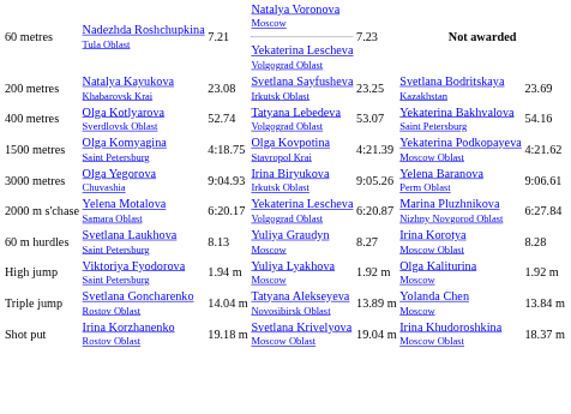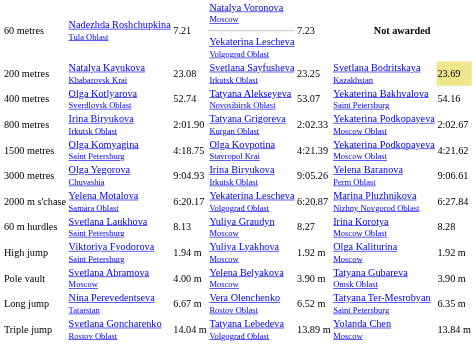 <table>
 <tr>
 <td>60 metres</td>
 <td><a href='#'>Nadezhda Roshchupkina</a><br><small><a href='#'>Tula Oblast</a></small></td>
 <td>7.21</td>
 <td><a href='#'>Natalya Voronova</a><br><small><a href='#'>Moscow</a></small><hr><a href='#'>Yekaterina Lescheva</a><br><small><a href='#'>Volgograd Oblast</a></small></td>
 <td>7.23</td>
 <th colspan=2>Not awarded</th>
 </tr>
 <tr>
 <td>200 metres</td>
 <td><a href='#'>Natalya Kayukova</a><br><small><a href='#'>Khabarovsk Krai</a></small></td>
 <td>23.08</td>
 <td><a href='#'>Svetlana Sayfusheva</a><br><small><a href='#'>Irkutsk Oblast</a></small></td>
 <td>23.25</td>
 <td><a href='#'>Svetlana Bodritskaya</a><br><small><a href='#'>Kazakhstan</a></small></td>
-<td>23.69</td>
+<td style="background: khaki;">23.69</td>
 </tr>
 <tr>
 <td>400 metres</td>
 <td><a href='#'>Olga Kotlyarova</a><br><small><a href='#'>Sverdlovsk Oblast</a></small></td>
 <td>52.74</td>
-<td><a href='#'>Tatyana Lebedeva</a><br><small><a href='#'>Volgograd Oblast</a></small></td>
+<td><a href='#'>Tatyana Alekseyeva</a><br><small><a href='#'>Novosibirsk Oblast</a></small></td>
 <td>53.07</td>
 <td><a href='#'>Yekaterina Bakhvalova</a><br><small><a href='#'>Saint Petersburg</a></small></td>
 <td>54.16</td>
+</tr>
+<tr>
+<td>800 metres</td>
+<td><a href='#'>Irina Biryukova</a><br><small><a href='#'>Irkutsk Oblast</a></small></td>
+<td>2:01.90</td>
+<td><a href='#'>Tatyana Grigoreva</a><br><small><a href='#'>Kurgan Oblast</a></small></td>
+<td>2:02.33</td>
+<td><a href='#'>Yekaterina Podkopayeva</a><br><small><a href='#'>Moscow Oblast</a></small></td>
+<td>2:02.67</td>
 </tr>
 <tr>
 <td>1500 metres</td>
 <td><a href='#'>Olga Komyagina</a><br><small><a href='#'>Saint Petersburg</a></small></td>
 <td>4:18.75</td>
 <td><a href='#'>Olga Kovpotina</a><br><small><a href='#'>Stavropol Krai</a></small></td>
 <td>4:21.39</td>
 <td><a href='#'>Yekaterina Podkopayeva</a><br><small><a href='#'>Moscow Oblast</a></small></td>
 <td>4:21.62</td>
 </tr>
 <tr>
 <td>3000 metres</td>
 <td><a href='#'>Olga Yegorova</a><br><small><a href='#'>Chuvashia</a></small></td>
 <td>9:04.93</td>
 <td><a href='#'>Irina Biryukova</a><br><small><a href='#'>Irkutsk Oblast</a></small></td>
 <td>9:05.26</td>
 <td><a href='#'>Yelena Baranova</a><br><small><a href='#'>Perm Oblast</a></small></td>
 <td>9:06.61</td>
 </tr>
 <tr>
 <td>2000 m s'chase</td>
 <td><a href='#'>Yelena Motalova</a><br><small><a href='#'>Samara Oblast</a></small></td>
 <td>6:20.17</td>
 <td><a href='#'>Yekaterina Lescheva</a><br><small><a href='#'>Volgograd Oblast</a></small></td>
 <td>6:20.87</td>
 <td><a href='#'>Marina Pluzhnikova</a><br><small><a href='#'>Nizhny Novgorod Oblast</a></small></td>
 <td>6:27.84</td>
 </tr>
 <tr>
 <td>60 m hurdles</td>
 <td><a href='#'>Svetlana Laukhova</a><br><small><a href='#'>Saint Petersburg</a></small></td>
 <td>8.13</td>
 <td><a href='#'>Yuliya Graudyn</a><br><small><a href='#'>Moscow</a></small></td>
 <td>8.27</td>
 <td><a href='#'>Irina Korotya</a><br><small><a href='#'>Moscow Oblast</a></small></td>
 <td>8.28</td>
 </tr>
 <tr>
 <td>High jump</td>
 <td><a href='#'>Viktoriya Fyodorova</a><br><small><a href='#'>Saint Petersburg</a></small></td>
 <td>1.94 m</td>
 <td><a href='#'>Yuliya Lyakhova</a><br><small><a href='#'>Moscow</a></small></td>
 <td>1.92 m</td>
 <td><a href='#'>Olga Kaliturina</a><br><small><a href='#'>Moscow</a></small></td>
 <td>1.92 m</td>
 </tr>
 <tr>
+<td>Pole vault</td>
+<td><a href='#'>Svetlana Abramova</a><br><small><a href='#'>Moscow</a></small></td>
+<td>4.00 m</td>
+<td><a href='#'>Yelena Belyakova</a><br><small><a href='#'>Moscow</a></small></td>
+<td>3.90 m</td>
+<td><a href='#'>Tatyana Gubareva</a><br><small><a href='#'>Omsk Oblast</a></small></td>
+<td>3.90 m</td>
+</tr>
+<tr>
+<td>Long jump</td>
+<td><a href='#'>Nina Perevedentseva</a><br><small><a href='#'>Tatarstan</a></small></td>
+<td>6.67 m</td>
+<td><a href='#'>Vera Olenchenko</a><br><small><a href='#'>Rostov Oblast</a></small></td>
+<td>6.52 m</td>
+<td><a href='#'>Tatyana Ter-Mesrobyan</a><br><small><a href='#'>Saint Petersburg</a></small></td>
+<td>6.35 m</td>
+</tr>
+<tr>
 <td>Triple jump</td>
 <td><a href='#'>Svetlana Goncharenko</a><br><small><a href='#'>Rostov Oblast</a></small></td>
 <td>14.04 m</td>
-<td><a href='#'>Tatyana Alekseyeva</a><br><small><a href='#'>Novosibirsk Oblast</a></small></td>
+<td><a href='#'>Tatyana Lebedeva</a><br><small><a href='#'>Volgograd Oblast</a></small></td>
 <td>13.89 m</td>
 <td><a href='#'>Yolanda Chen</a><br><small><a href='#'>Moscow</a></small></td>
 <td>13.84 m</td>
 </tr>
-<tr>
-<td>Shot put</td>
-<td><a href='#'>Irina Korzhanenko</a><br><small><a href='#'>Rostov Oblast</a></small></td>
-<td>19.18 m</td>
-<td><a href='#'>Svetlana Krivelyova</a><br><small><a href='#'>Moscow Oblast</a></small></td>
-<td>19.04 m</td>
-<td><a href='#'>Irina Khudoroshkina</a><br><small><a href='#'>Moscow Oblast</a></small></td>
-<td>18.37 m</td>
-</tr>
 </table>
